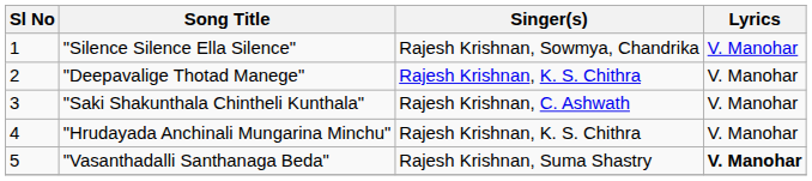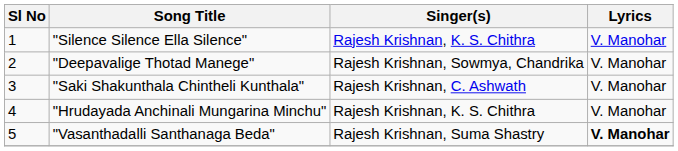 <table class="wikitable">
 <tr>
 <th>Sl No</th>
 <th>Song Title</th>
 <th>Singer(s)</th>
 <th>Lyrics</th>
 </tr>
 <tr>
 <td>1</td>
 <td>"Silence Silence Ella Silence"</td>
-<td>Rajesh Krishnan, Sowmya, Chandrika</td>
+<td><a href='#'>Rajesh Krishnan</a>, <a href='#'>K. S. Chithra</a></td>
 <td><a href='#'>V. Manohar</a></td>
 </tr>
 <tr>
 <td>2</td>
 <td>"Deepavalige Thotad Manege"</td>
-<td><a href='#'>Rajesh Krishnan</a>, <a href='#'>K. S. Chithra</a></td>
+<td>Rajesh Krishnan, Sowmya, Chandrika</td>
 <td>V. Manohar</td>
 </tr>
 <tr>
 <td>3</td>
 <td>"Saki Shakunthala Chintheli Kunthala"</td>
 <td>Rajesh Krishnan, <a href='#'>C. Ashwath</a></td>
 <td>V. Manohar</td>
 </tr>
 <tr>
 <td>4</td>
 <td>"Hrudayada Anchinali Mungarina Minchu"</td>
 <td>Rajesh Krishnan, K. S. Chithra</td>
 <td>V. Manohar</td>
 </tr>
 <tr>
 <td>5</td>
 <td>"Vasanthadalli Santhanaga Beda"</td>
 <td>Rajesh Krishnan, Suma Shastry</td>
 <td><strong>V. Manohar</strong></td>
 </tr>
 <tr>
 </tr>
 </table>
